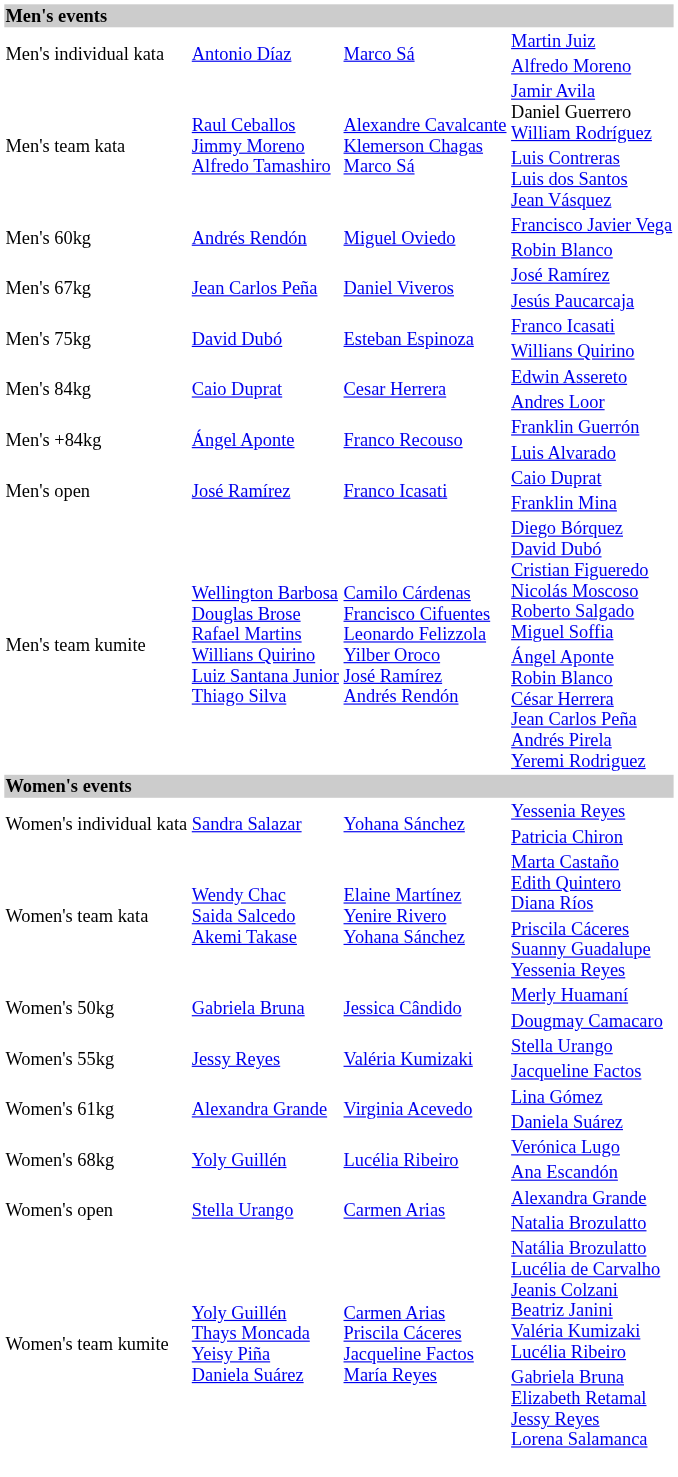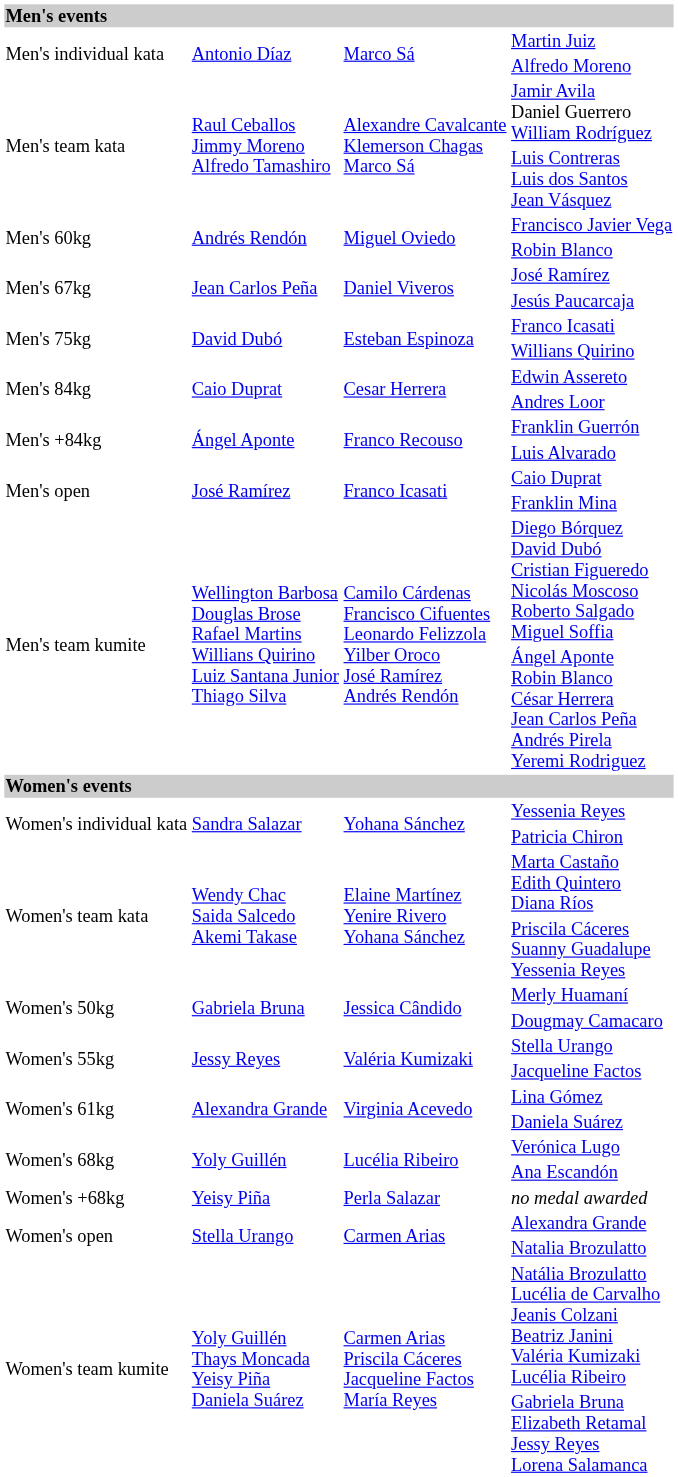 <table>
 <tr bgcolor="#cccccc">
 <td colspan=4><strong>Men's events</strong></td>
 </tr>
 <tr>
 <td rowspan=2>Men's individual kata<br></td>
 <td rowspan=2><a href='#'>Antonio Díaz</a><br><em></em></td>
 <td rowspan=2><a href='#'>Marco Sá</a><br><em></em></td>
 <td><a href='#'>Martin Juiz</a><br><em></em></td>
 </tr>
 <tr>
 <td><a href='#'>Alfredo Moreno</a><br><em></em></td>
 </tr>
 <tr>
 <td rowspan=2>Men's team kata<br></td>
 <td rowspan=2><a href='#'>Raul Ceballos</a><br><a href='#'>Jimmy Moreno</a><br><a href='#'>Alfredo Tamashiro</a><br><em></em></td>
 <td rowspan=2><a href='#'>Alexandre Cavalcante</a><br><a href='#'>Klemerson Chagas</a><br><a href='#'>Marco Sá</a><br><em></em></td>
 <td><a href='#'>Jamir Avila</a><br>Daniel Guerrero<br><a href='#'>William Rodríguez</a><br><em></em></td>
 </tr>
 <tr>
 <td><a href='#'>Luis Contreras</a><br><a href='#'>Luis dos Santos</a><br><a href='#'>Jean Vásquez</a><br><em></em></td>
 </tr>
 <tr>
 <td rowspan=2>Men's 60kg<br></td>
 <td rowspan=2><a href='#'>Andrés Rendón</a><br><em></em></td>
 <td rowspan=2><a href='#'>Miguel Oviedo</a><br><em></em></td>
 <td><a href='#'>Francisco Javier Vega</a><br><em></em></td>
 </tr>
 <tr>
 <td><a href='#'>Robin Blanco</a><br><em></em></td>
 </tr>
 <tr>
 <td rowspan=2>Men's 67kg<br></td>
 <td rowspan=2><a href='#'>Jean Carlos Peña</a><br><em></em></td>
 <td rowspan=2><a href='#'>Daniel Viveros</a><br><em></em></td>
 <td><a href='#'>José Ramírez</a><br><em></em></td>
 </tr>
 <tr>
 <td><a href='#'>Jesús Paucarcaja</a><br><em></em></td>
 </tr>
 <tr>
 <td rowspan=2>Men's 75kg<br></td>
 <td rowspan=2><a href='#'>David Dubó</a><br><em></em></td>
 <td rowspan=2><a href='#'>Esteban Espinoza</a><br><em></em></td>
 <td><a href='#'>Franco Icasati</a><br><em></em></td>
 </tr>
 <tr>
 <td><a href='#'>Willians Quirino</a><br><em></em></td>
 </tr>
 <tr>
 <td rowspan=2>Men's 84kg<br></td>
 <td rowspan=2><a href='#'>Caio Duprat</a><br><em></em></td>
 <td rowspan=2><a href='#'>Cesar Herrera</a><br><em></em></td>
 <td><a href='#'>Edwin Assereto</a><br><em></em></td>
 </tr>
 <tr>
 <td><a href='#'>Andres Loor</a><br><em></em></td>
 </tr>
 <tr>
 <td rowspan=2>Men's +84kg<br></td>
 <td rowspan=2><a href='#'>Ángel Aponte</a><br><em></em></td>
 <td rowspan=2><a href='#'>Franco Recouso</a><br><em></em></td>
 <td><a href='#'>Franklin Guerrón</a><br><em></em></td>
 </tr>
 <tr>
 <td><a href='#'>Luis Alvarado</a><br><em></em></td>
 </tr>
 <tr>
 <td rowspan=2>Men's open<br></td>
 <td rowspan=2><a href='#'>José Ramírez</a><br><em></em></td>
 <td rowspan=2><a href='#'>Franco Icasati</a><br><em></em></td>
 <td><a href='#'>Caio Duprat</a><br><em></em></td>
 </tr>
 <tr>
 <td><a href='#'>Franklin Mina</a><br><em></em></td>
 </tr>
 <tr>
 <td rowspan=2>Men's team kumite<br></td>
 <td rowspan=2><a href='#'>Wellington Barbosa</a><br><a href='#'>Douglas Brose</a><br><a href='#'>Rafael Martins</a><br><a href='#'>Willians Quirino</a><br><a href='#'>Luiz Santana Junior</a><br><a href='#'>Thiago Silva</a><br><em></em></td>
 <td rowspan=2><a href='#'>Camilo Cárdenas</a><br><a href='#'>Francisco Cifuentes</a><br><a href='#'>Leonardo Felizzola</a><br><a href='#'>Yilber Oroco</a><br><a href='#'>José Ramírez</a><br><a href='#'>Andrés Rendón</a><br><em></em></td>
 <td><a href='#'>Diego Bórquez</a><br><a href='#'>David Dubó</a><br><a href='#'>Cristian Figueredo</a><br><a href='#'>Nicolás Moscoso</a><br><a href='#'>Roberto Salgado</a><br><a href='#'>Miguel Soffia</a><br><em></em></td>
 </tr>
 <tr>
 <td><a href='#'>Ángel Aponte</a><br><a href='#'>Robin Blanco</a><br><a href='#'>César Herrera</a><br><a href='#'>Jean Carlos Peña</a><br><a href='#'>Andrés Pirela</a><br><a href='#'>Yeremi Rodriguez</a><br><em></em></td>
 </tr>
 <tr bgcolor="#cccccc">
 <td colspan=4><strong>Women's events</strong></td>
 </tr>
 <tr>
 <td rowspan=2>Women's individual kata<br></td>
 <td rowspan=2><a href='#'>Sandra Salazar</a><br><em></em></td>
 <td rowspan=2><a href='#'>Yohana Sánchez</a><br><em></em></td>
 <td><a href='#'>Yessenia Reyes</a><br><em></em></td>
 </tr>
 <tr>
 <td><a href='#'>Patricia Chiron</a><br><em></em></td>
 </tr>
 <tr>
 <td rowspan=2>Women's team kata<br></td>
 <td rowspan=2><a href='#'>Wendy Chac</a><br><a href='#'>Saida Salcedo</a><br><a href='#'>Akemi Takase</a><br><em></em></td>
 <td rowspan=2><a href='#'>Elaine Martínez</a><br><a href='#'>Yenire Rivero</a><br><a href='#'>Yohana Sánchez</a><br><em></em></td>
 <td><a href='#'>Marta Castaño</a><br><a href='#'>Edith Quintero</a><br><a href='#'>Diana Ríos</a><br><em></em></td>
 </tr>
 <tr>
 <td><a href='#'>Priscila Cáceres</a><br><a href='#'>Suanny Guadalupe</a><br><a href='#'>Yessenia Reyes</a><br><em></em></td>
 </tr>
 <tr>
 <td rowspan=2>Women's 50kg<br></td>
 <td rowspan=2><a href='#'>Gabriela Bruna</a><br><em></em></td>
 <td rowspan=2><a href='#'>Jessica Cândido</a><br><em></em></td>
 <td><a href='#'>Merly Huamaní</a><br><em></em></td>
 </tr>
 <tr>
 <td><a href='#'>Dougmay Camacaro</a><br><em></em></td>
 </tr>
 <tr>
 <td rowspan=2>Women's 55kg<br></td>
 <td rowspan=2><a href='#'>Jessy Reyes</a><br><em></em></td>
 <td rowspan=2><a href='#'>Valéria Kumizaki</a><br><em></em></td>
 <td><a href='#'>Stella Urango</a><br><em></em></td>
 </tr>
 <tr>
 <td><a href='#'>Jacqueline Factos</a><br><em></em></td>
 </tr>
 <tr>
 <td rowspan=2>Women's 61kg<br></td>
 <td rowspan=2><a href='#'>Alexandra Grande</a><br><em></em></td>
 <td rowspan=2><a href='#'>Virginia Acevedo</a><br><em></em></td>
 <td><a href='#'>Lina Gómez</a><br><em></em></td>
 </tr>
 <tr>
 <td><a href='#'>Daniela Suárez</a><br><em></em></td>
 </tr>
 <tr>
 <td rowspan=2>Women's 68kg<br></td>
 <td rowspan=2><a href='#'>Yoly Guillén</a><br><em></em></td>
 <td rowspan=2><a href='#'>Lucélia Ribeiro</a><br><em></em></td>
 <td><a href='#'>Verónica Lugo</a><br><em></em></td>
 </tr>
 <tr>
 <td><a href='#'>Ana Escandón</a><br><em></em></td>
 </tr>
 <tr>
+<td>Women's +68kg<br></td>
+<td><a href='#'>Yeisy Piña</a><br><em></em></td>
+<td><a href='#'>Perla Salazar</a><br><em></em></td>
+<td><em>no medal awarded</em></td>
+</tr>
+<tr>
 <td rowspan=2>Women's open<br></td>
 <td rowspan=2><a href='#'>Stella Urango</a><br><em></em></td>
 <td rowspan=2><a href='#'>Carmen Arias</a><br><em></em></td>
 <td><a href='#'>Alexandra Grande</a><br><em></em></td>
 </tr>
 <tr>
 <td><a href='#'>Natalia Brozulatto</a><br><em></em></td>
 </tr>
 <tr>
 <td rowspan=2>Women's team kumite<br></td>
 <td rowspan=2><a href='#'>Yoly Guillén</a><br><a href='#'>Thays Moncada</a><br><a href='#'>Yeisy Piña</a><br><a href='#'>Daniela Suárez</a><br><em></em></td>
 <td rowspan=2><a href='#'>Carmen Arias</a><br><a href='#'>Priscila Cáceres</a><br><a href='#'>Jacqueline Factos</a><br><a href='#'>María Reyes</a><br><em></em></td>
 <td><a href='#'>Natália Brozulatto</a><br><a href='#'>Lucélia de Carvalho</a><br><a href='#'>Jeanis Colzani</a><br><a href='#'>Beatriz Janini</a><br><a href='#'>Valéria Kumizaki</a><br><a href='#'>Lucélia Ribeiro</a><br><em></em></td>
 </tr>
 <tr>
 <td><a href='#'>Gabriela Bruna</a><br><a href='#'>Elizabeth Retamal</a><br><a href='#'>Jessy Reyes</a><br><a href='#'>Lorena Salamanca</a><br><em></em></td>
 </tr>
 </table>
